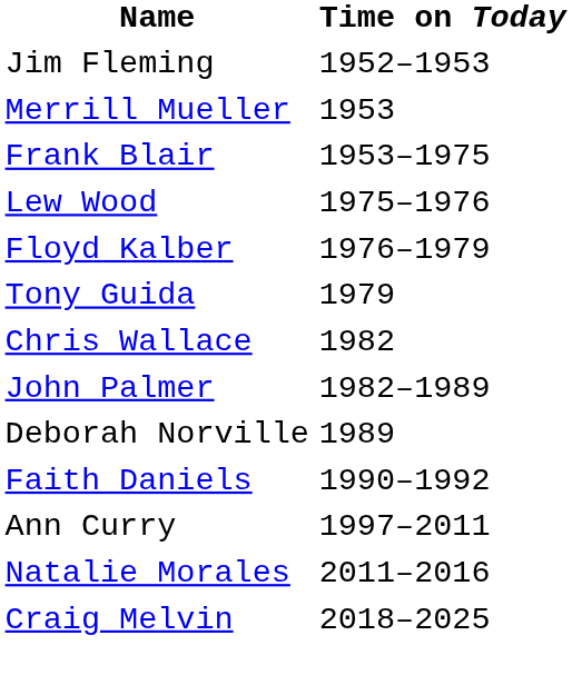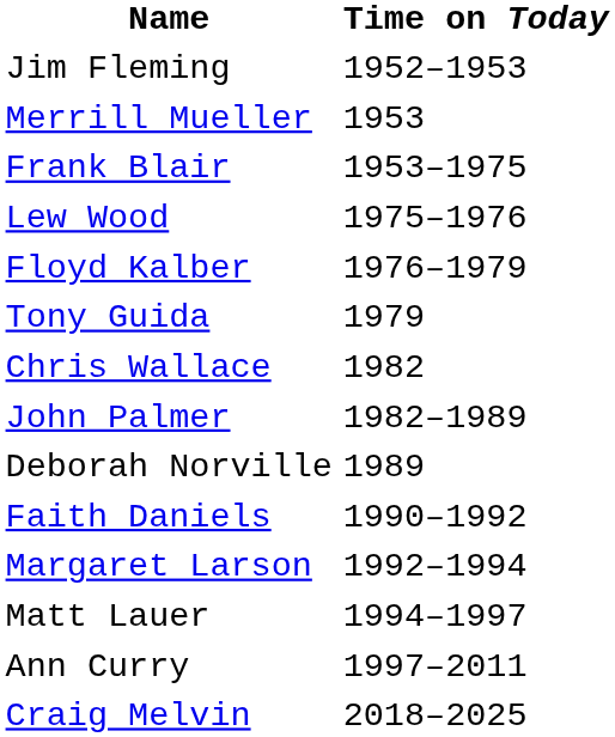 <table>
 <tr>
 <th>Name</th>
 <th>Time on <em>Today</em></th>
 </tr>
 <tr>
 <td>Jim Fleming</td>
 <td>1952–1953</td>
 </tr>
 <tr>
 <td><a href='#'>Merrill Mueller</a></td>
 <td>1953</td>
 </tr>
 <tr>
 <td><a href='#'>Frank Blair</a></td>
 <td>1953–1975</td>
 </tr>
 <tr>
 <td><a href='#'>Lew Wood</a></td>
 <td>1975–1976</td>
 </tr>
 <tr>
 <td><a href='#'>Floyd Kalber</a></td>
 <td>1976–1979</td>
 </tr>
 <tr>
 <td><a href='#'>Tony Guida</a></td>
 <td>1979</td>
 </tr>
 <tr>
 <td><a href='#'>Chris Wallace</a></td>
 <td>1982</td>
 </tr>
 <tr>
 <td><a href='#'>John Palmer</a></td>
 <td>1982–1989</td>
 </tr>
 <tr>
 <td>Deborah Norville</td>
 <td>1989</td>
 </tr>
 <tr>
 <td><a href='#'>Faith Daniels</a></td>
 <td>1990–1992</td>
 </tr>
 <tr>
+<td><a href='#'>Margaret Larson</a></td>
+<td>1992–1994</td>
+</tr>
+<tr>
+<td>Matt Lauer</td>
+<td>1994–1997</td>
+</tr>
+<tr>
 <td>Ann Curry</td>
 <td>1997–2011</td>
-</tr>
-<tr>
-<td><a href='#'>Natalie Morales</a></td>
-<td>2011–2016</td>
 </tr>
 <tr>
 <td><a href='#'>Craig Melvin</a></td>
 <td>2018–2025</td>
 </tr>
 <tr>
 </tr>
 </table>
